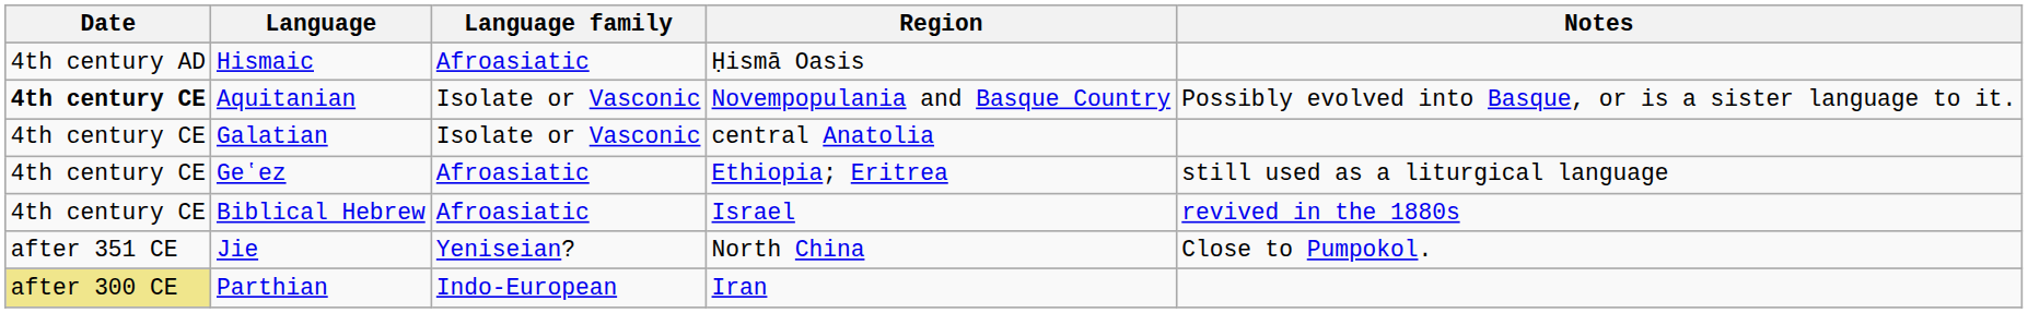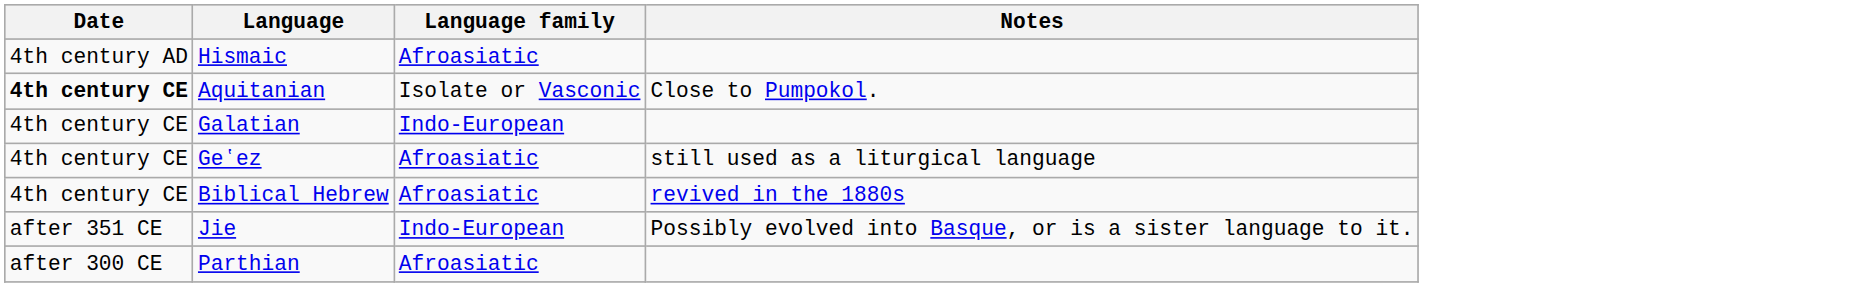 <table class="wikitable sortable" border="1">
 <tr>
 <th>Date</th>
 <th>Language</th>
 <th>Language family</th>
-<th>Region</th>
 <th>Notes</th>
 </tr>
 <tr>
 <td>4th century AD</td>
 <td><a href='#'>Hismaic</a></td>
 <td><a href='#'>Afroasiatic</a></td>
-<td>Ḥismā Oasis</td>
 <td></td>
 </tr>
 <tr>
 <td><strong>4th century CE</strong></td>
 <td><a href='#'>Aquitanian</a></td>
 <td>Isolate or <a href='#'>Vasconic</a></td>
-<td><a href='#'>Novempopulania</a> and <a href='#'>Basque Country</a></td>
-<td>Possibly evolved into <a href='#'>Basque</a>, or is a sister language to it.</td>
+<td>Close to <a href='#'>Pumpokol</a>.</td>
 </tr>
 <tr>
 <td>4th century CE</td>
 <td><a href='#'>Galatian</a></td>
-<td>Isolate or <a href='#'>Vasconic</a></td>
-<td>central <a href='#'>Anatolia</a></td>
+<td><a href='#'>Indo-European</a></td>
 <td></td>
 </tr>
 <tr>
 <td>4th century CE</td>
 <td><a href='#'>Geʽez</a></td>
 <td><a href='#'>Afroasiatic</a></td>
-<td><a href='#'>Ethiopia</a>; <a href='#'>Eritrea</a></td>
 <td>still used as a liturgical language</td>
 </tr>
 <tr>
 <td>4th century CE</td>
 <td><a href='#'>Biblical Hebrew</a></td>
 <td><a href='#'>Afroasiatic</a></td>
-<td><a href='#'>Israel</a></td>
 <td><a href='#'>revived in the 1880s</a></td>
 </tr>
 <tr>
 <td>after 351 CE</td>
 <td><a href='#'>Jie</a></td>
-<td><a href='#'>Yeniseian</a>?</td>
-<td>North <a href='#'>China</a></td>
-<td>Close to <a href='#'>Pumpokol</a>.</td>
+<td><a href='#'>Indo-European</a></td>
+<td>Possibly evolved into <a href='#'>Basque</a>, or is a sister language to it.</td>
 </tr>
 <tr>
-<td style="background: khaki;">after 300 CE</td>
+<td>after 300 CE</td>
 <td><a href='#'>Parthian</a></td>
-<td><a href='#'>Indo-European</a></td>
-<td><a href='#'>Iran</a></td>
+<td><a href='#'>Afroasiatic</a></td>
 <td></td>
 </tr>
 </table>
